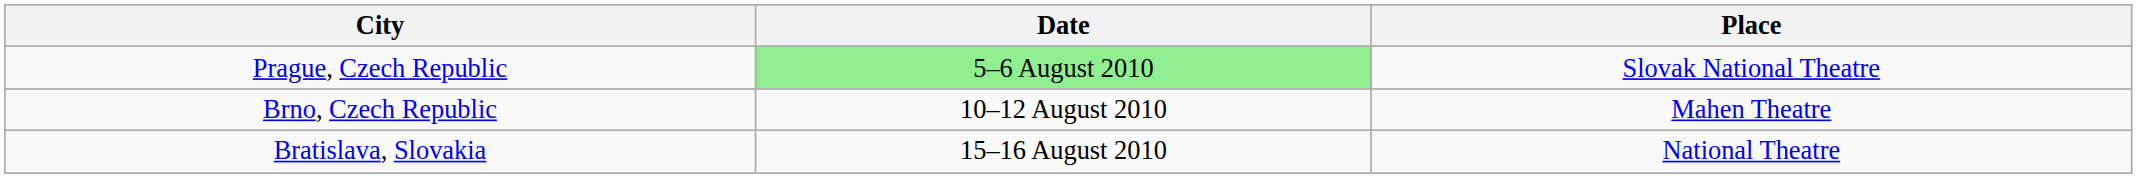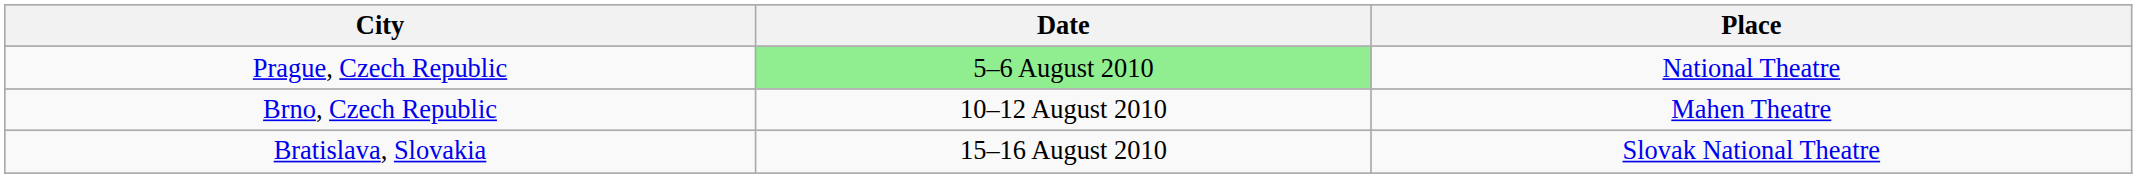 <table class="wikitable" style="text-align:center; width:65%;">
 <tr>
 <th>City</th>
 <th>Date</th>
 <th>Place</th>
 </tr>
 <tr>
 <td><a href='#'>Prague</a>, <a href='#'>Czech Republic</a></td>
 <td style="background: lightgreen;">5–6 August 2010</td>
-<td><a href='#'>Slovak National Theatre</a></td>
+<td><a href='#'>National Theatre</a></td>
 </tr>
 <tr>
 <td><a href='#'>Brno</a>, <a href='#'>Czech Republic</a></td>
 <td>10–12 August 2010</td>
 <td><a href='#'>Mahen Theatre</a></td>
 </tr>
 <tr>
 <td><a href='#'>Bratislava</a>, <a href='#'>Slovakia</a></td>
 <td>15–16 August 2010</td>
-<td><a href='#'>National Theatre</a></td>
+<td><a href='#'>Slovak National Theatre</a></td>
 </tr>
 </table>
